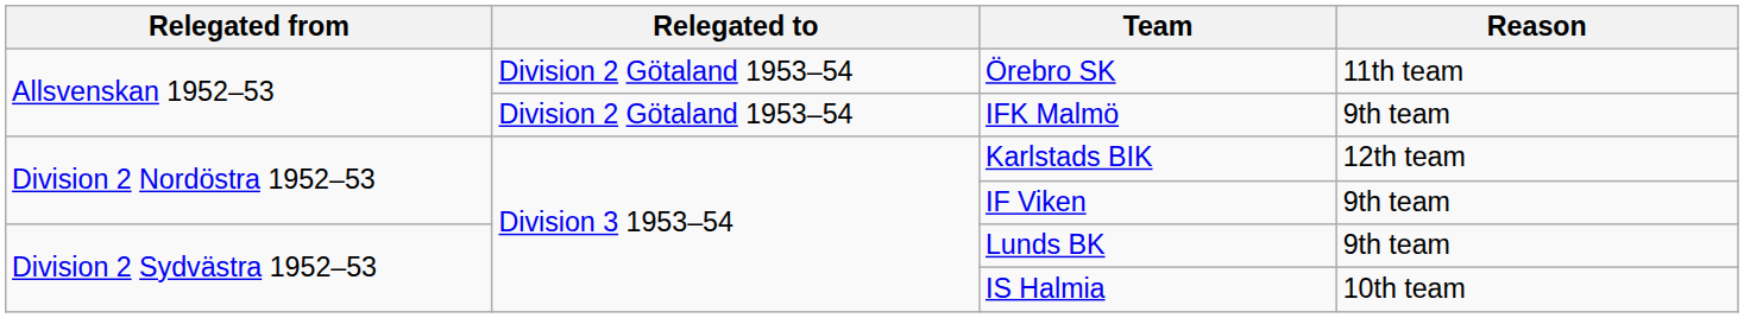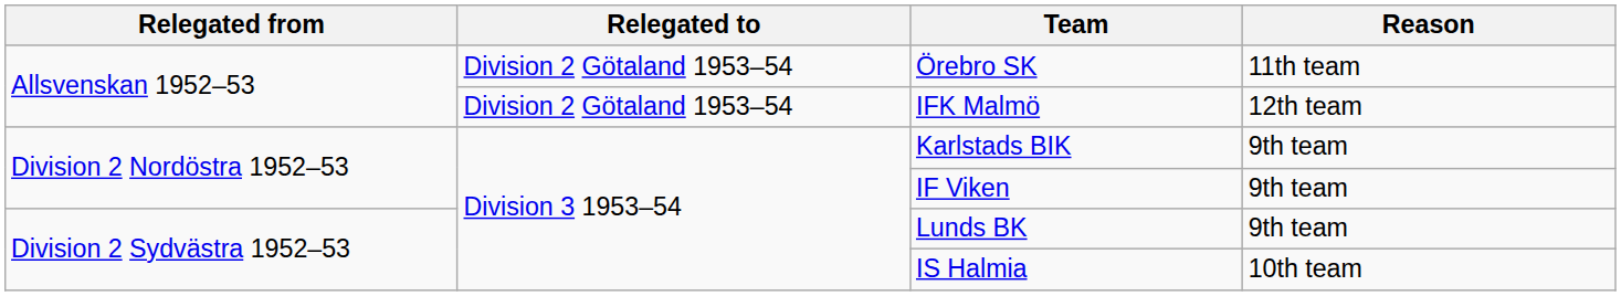 <table class="wikitable" style="text-align: left;">
 <tr>
 <th style="width: 275px;">Relegated from</th>
 <th style="width: 275px;">Relegated to</th>
 <th style="width: 200px;">Team</th>
 <th style="width: 225px;">Reason</th>
 </tr>
 <tr>
 <td rowspan=2><a href='#'>Allsvenskan</a> 1952–53</td>
 <td><a href='#'>Division 2</a> <a href='#'>Götaland</a> 1953–54</td>
 <td><a href='#'>Örebro SK</a></td>
 <td>11th team</td>
 </tr>
 <tr>
 <td><a href='#'>Division 2</a> <a href='#'>Götaland</a> 1953–54</td>
 <td><a href='#'>IFK Malmö</a></td>
-<td>9th team</td>
+<td>12th team</td>
 </tr>
 <tr>
 <td rowspan=2><a href='#'>Division 2</a> <a href='#'>Nordöstra</a> 1952–53</td>
 <td rowspan=4><a href='#'>Division 3</a> 1953–54</td>
 <td><a href='#'>Karlstads BIK</a></td>
-<td>12th team</td>
+<td>9th team</td>
 </tr>
 <tr>
 <td><a href='#'>IF Viken</a></td>
 <td>9th team</td>
 </tr>
 <tr>
 <td rowspan=2><a href='#'>Division 2</a> <a href='#'>Sydvästra</a> 1952–53</td>
 <td><a href='#'>Lunds BK</a></td>
 <td>9th team</td>
 </tr>
 <tr>
 <td><a href='#'>IS Halmia</a></td>
 <td>10th team</td>
 </tr>
 </table>
